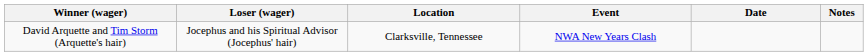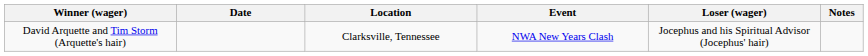 <table class="wikitable sortable"  style="width:100%; text-align:center;">
 <tr>
 <th style="width:20%;" scope="col">Winner (wager)</th>
-<th style="width:20%;" scope="col">Loser (wager)</th>
+<th style="width:15%;" scope="col">Date</th>
 <th style="width:20%;" scope="col">Location</th>
 <th style="width:20%;" scope="col">Event</th>
-<th style="width:15%;" scope="col">Date</th>
+<th style="width:20%;" scope="col">Loser (wager)</th>
 <th class="unsortable"  style="width:5%;" scope="col">Notes</th>
 </tr>
 <tr>
 <td>David Arquette and <a href='#'>Tim Storm</a> (Arquette's hair)</td>
-<td>Jocephus and his Spiritual Advisor (Jocephus' hair)</td>
+<td></td>
 <td>Clarksville, Tennessee</td>
 <td><a href='#'>NWA New Years Clash</a></td>
-<td></td>
+<td>Jocephus and his Spiritual Advisor (Jocephus' hair)</td>
 <td></td>
 </tr>
 </table>
